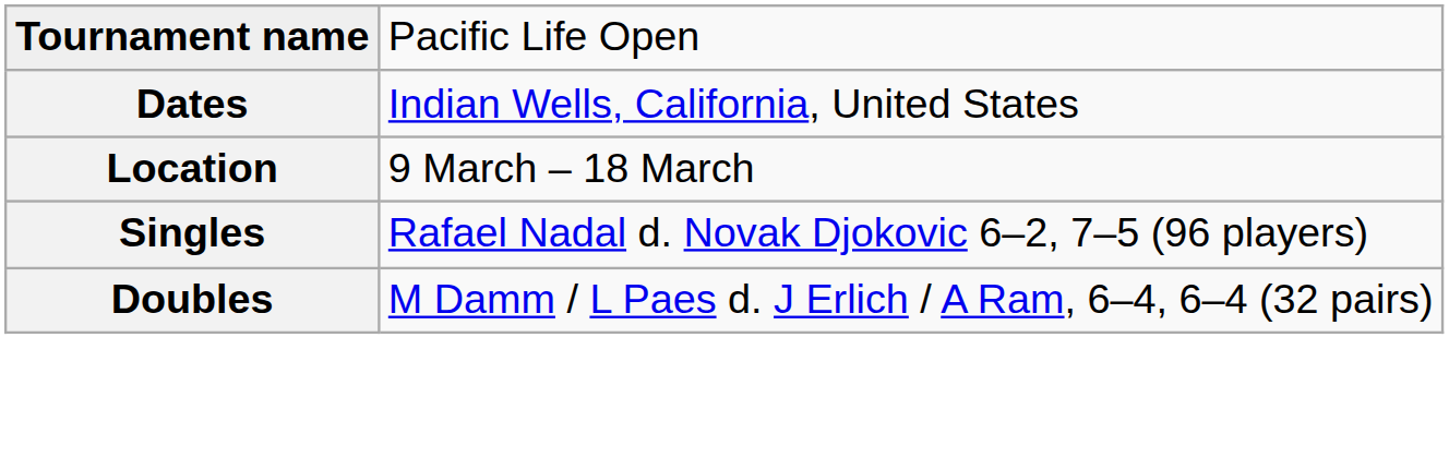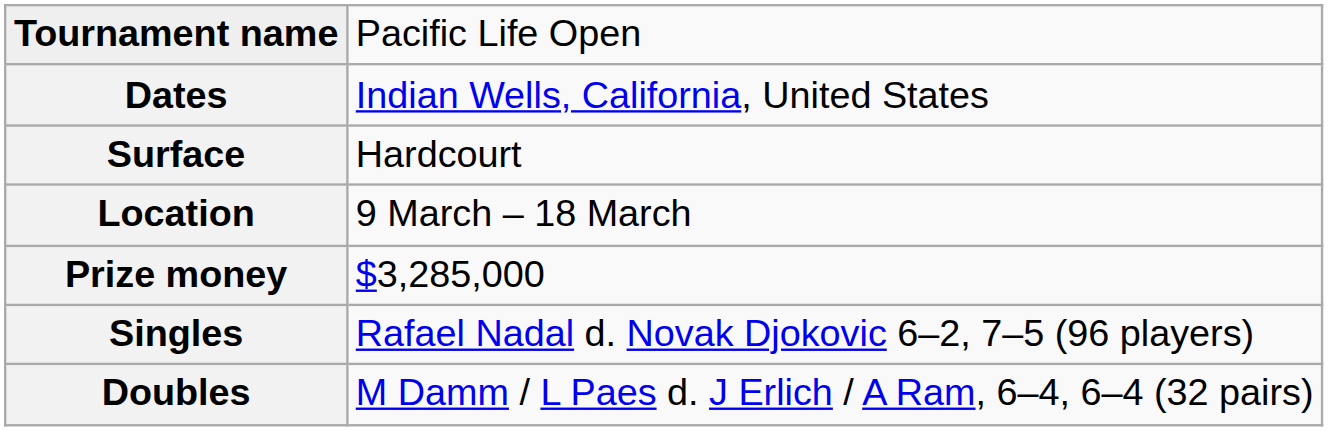 <table class="wikitable">
 <tr>
 <td bgcolor="#EFEFEF"><strong>Tournament name</strong></td>
 <td>Pacific Life Open</td>
 </tr>
 <tr>
 <th>Dates</th>
 <td><a href='#'>Indian Wells, California</a>, United States</td>
 </tr>
 <tr>
+<th>Surface</th>
+<td>Hardcourt</td>
+</tr>
+<tr>
 <th>Location</th>
 <td>9 March – 18 March</td>
+</tr>
+<tr>
+<th>Prize money</th>
+<td><a href='#'>$</a>3,285,000</td>
 </tr>
 <tr>
 <th>Singles</th>
 <td><a href='#'>Rafael Nadal</a> d. <a href='#'>Novak Djokovic</a> 6–2, 7–5 (96 players)</td>
 </tr>
 <tr>
 <th>Doubles</th>
 <td><a href='#'>M Damm</a> / <a href='#'>L Paes</a> d. <a href='#'>J Erlich</a> / <a href='#'>A Ram</a>, 6–4, 6–4 (32 pairs)</td>
 </tr>
 </table>
